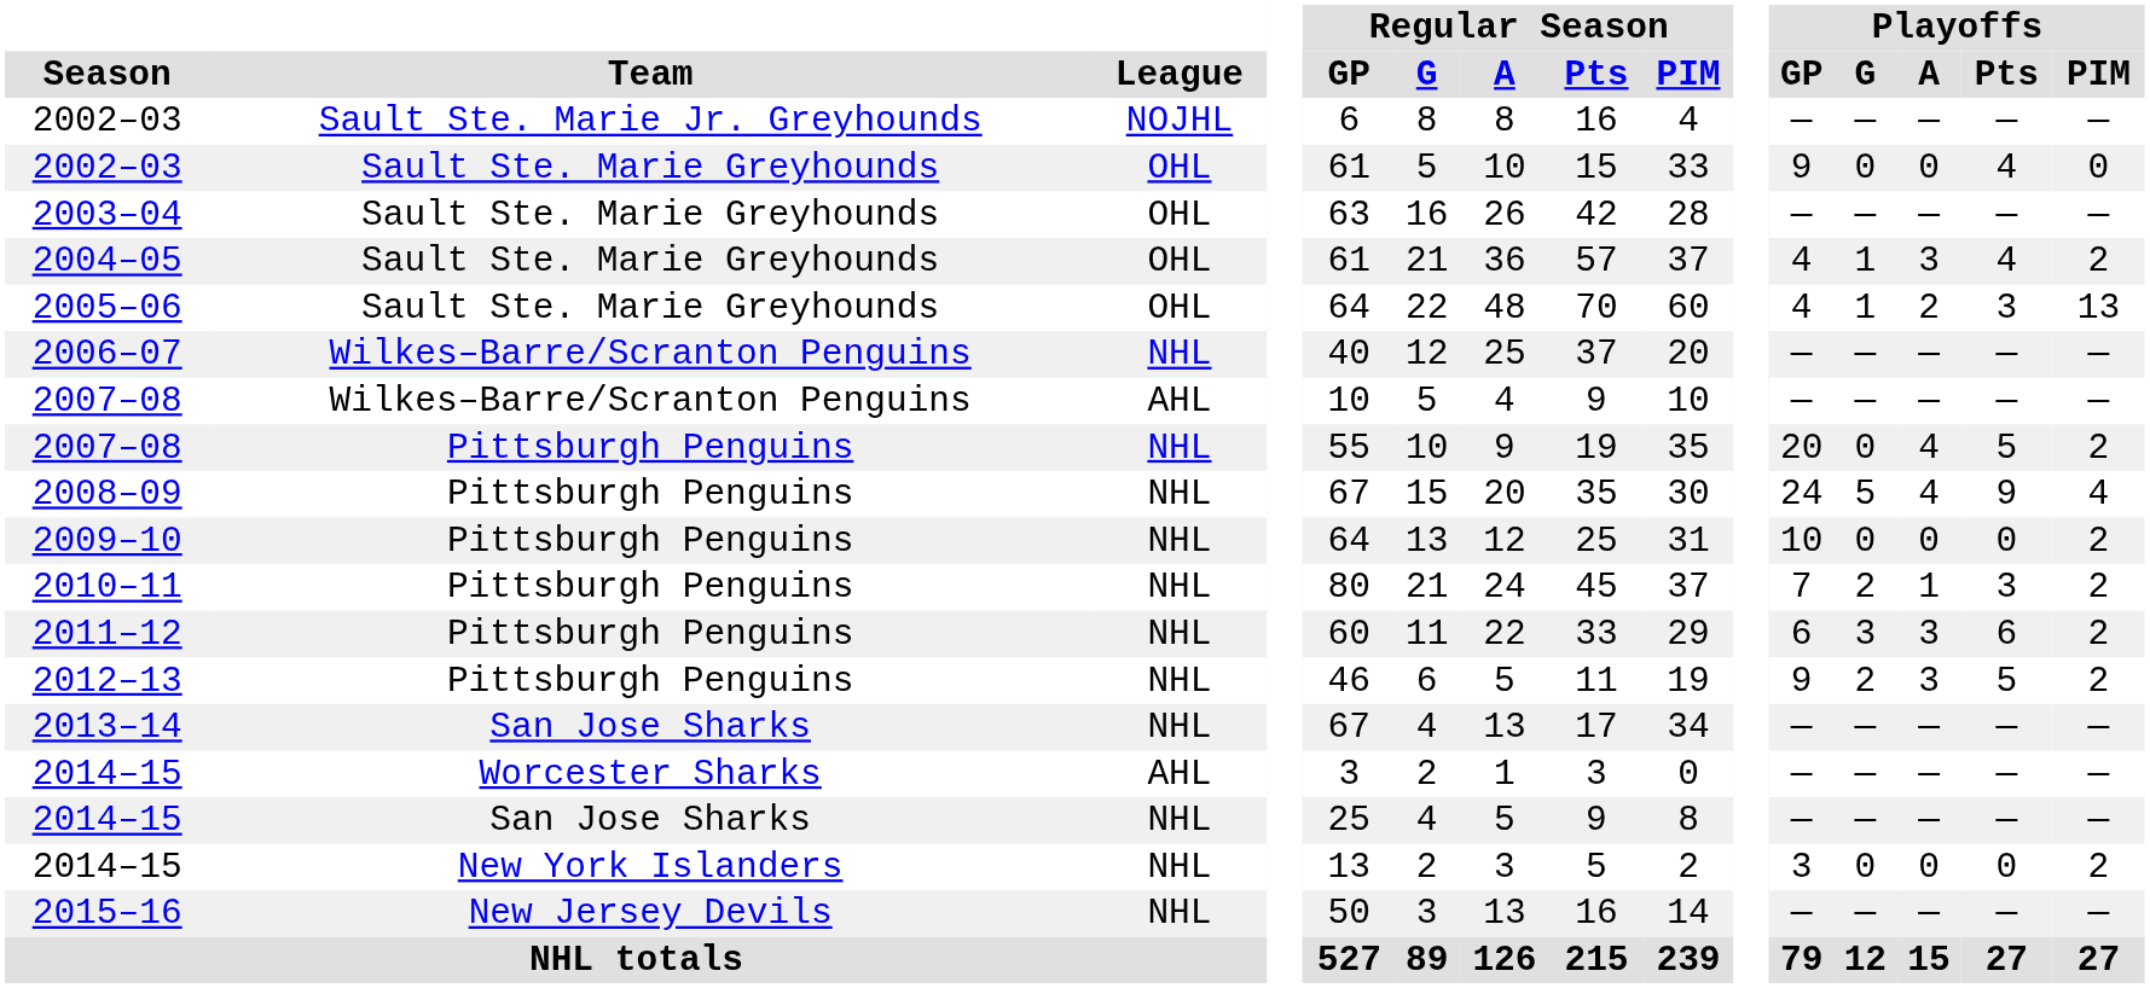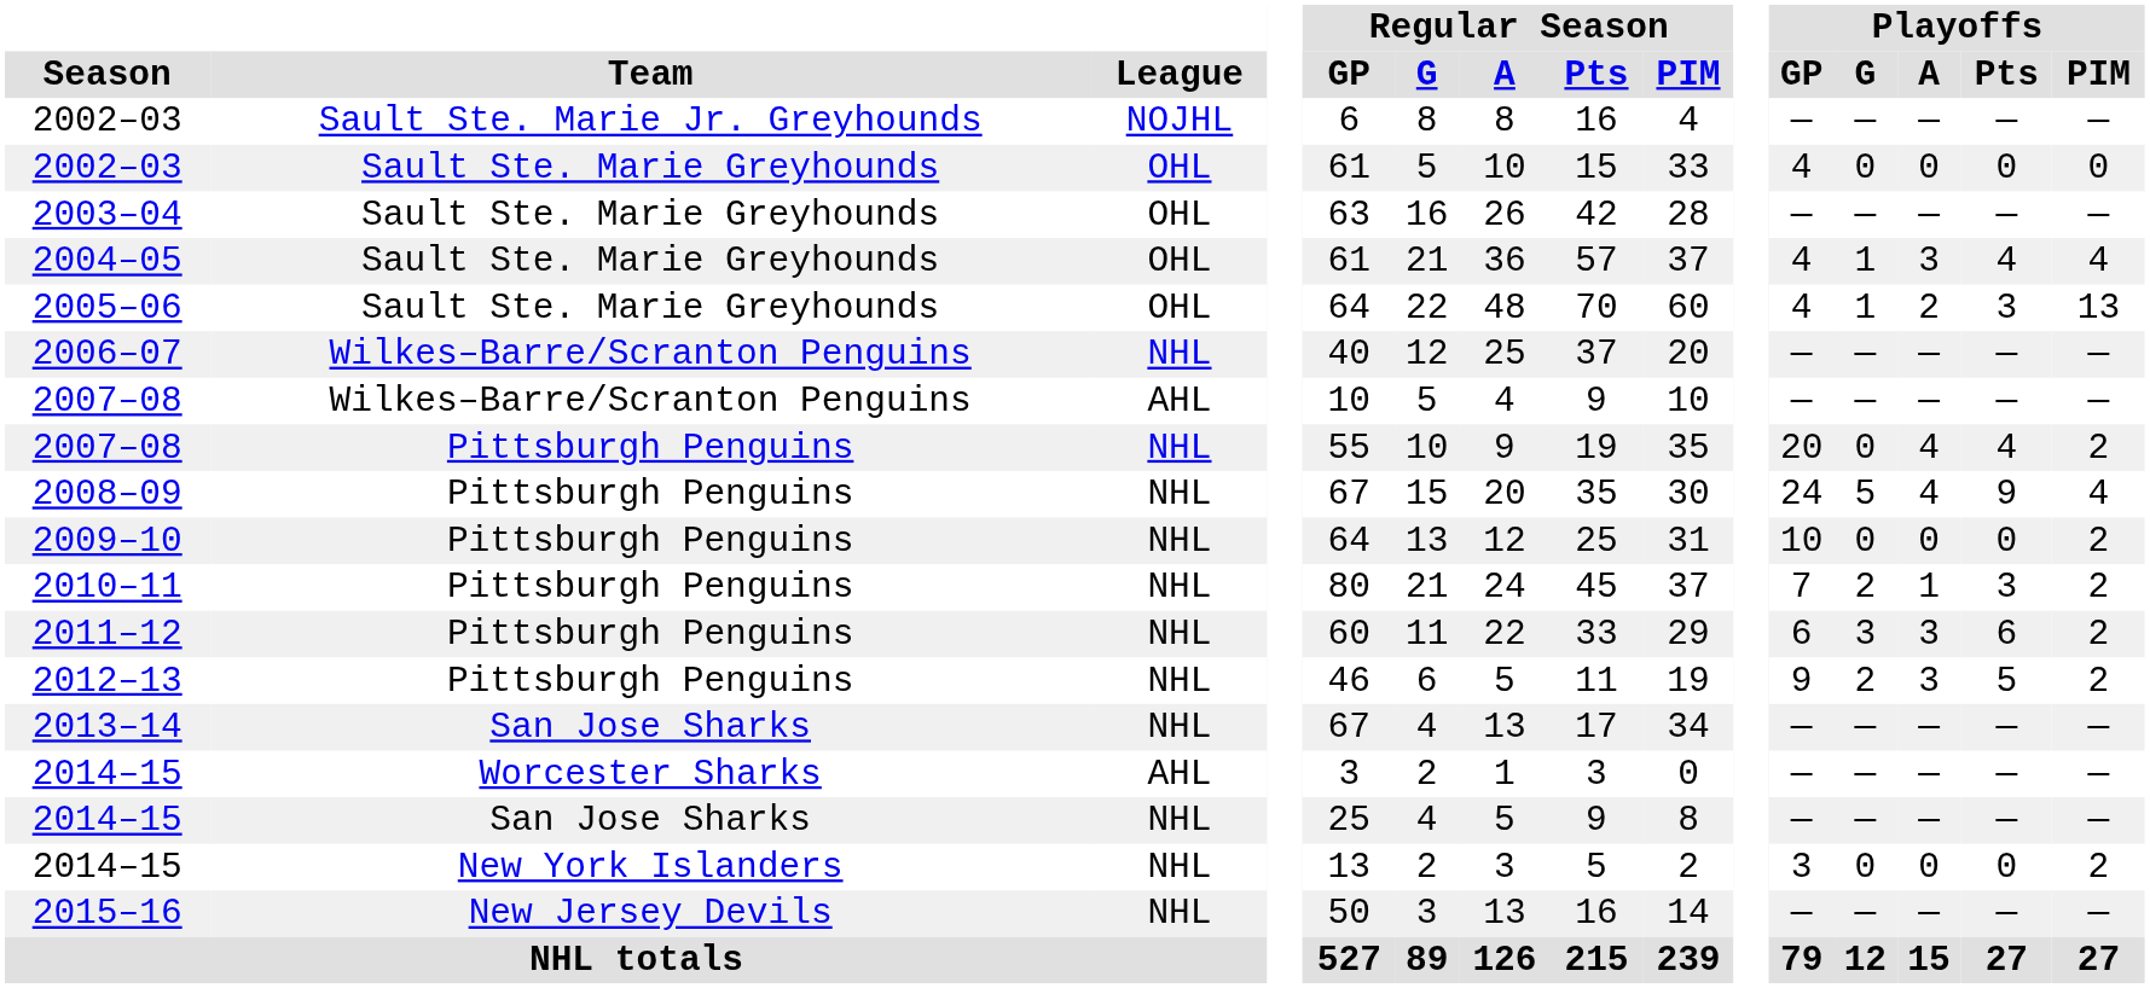 <table border="0" cellpadding="1" cellspacing="0" style="text-align:center; width:60em">
 <tr bgcolor="#e0e0e0">
 <th colspan="3"  bgcolor="#ffffff"> </th>
 <th rowspan="99" bgcolor="#ffffff"> </th>
 <th colspan="5">Regular Season</th>
 <th rowspan="99" bgcolor="#ffffff"> </th>
 <th colspan="5">Playoffs</th>
 </tr>
 <tr bgcolor="#e0e0e0">
 <th>Season</th>
 <th>Team</th>
 <th>League</th>
 <th>GP</th>
 <th><a href='#'>G</a></th>
 <th><a href='#'>A</a></th>
 <th><a href='#'>Pts</a></th>
 <th><a href='#'>PIM</a></th>
 <th>GP</th>
 <th>G</th>
 <th>A</th>
 <th>Pts</th>
 <th>PIM</th>
 </tr>
 <tr>
 <td>2002–03</td>
 <td><a href='#'>Sault Ste. Marie Jr. Greyhounds</a></td>
 <td><a href='#'>NOJHL</a></td>
 <td>6</td>
 <td>8</td>
 <td>8</td>
 <td>16</td>
 <td>4</td>
 <td>—</td>
 <td>—</td>
 <td>—</td>
 <td>—</td>
 <td>—</td>
 </tr>
 <tr bgcolor="#f0f0f0">
 <td><a href='#'>2002–03</a></td>
 <td><a href='#'>Sault Ste. Marie Greyhounds</a></td>
 <td><a href='#'>OHL</a></td>
 <td>61</td>
 <td>5</td>
 <td>10</td>
 <td>15</td>
 <td>33</td>
-<td>9</td>
+<td>4</td>
 <td>0</td>
 <td>0</td>
-<td>4</td>
+<td>0</td>
 <td>0</td>
 </tr>
 <tr>
 <td><a href='#'>2003–04</a></td>
 <td>Sault Ste. Marie Greyhounds</td>
 <td>OHL</td>
 <td>63</td>
 <td>16</td>
 <td>26</td>
 <td>42</td>
 <td>28</td>
 <td>—</td>
 <td>—</td>
 <td>—</td>
 <td>—</td>
 <td>—</td>
 </tr>
 <tr bgcolor="#f0f0f0">
 <td><a href='#'>2004–05</a></td>
 <td>Sault Ste. Marie Greyhounds</td>
 <td>OHL</td>
 <td>61</td>
 <td>21</td>
 <td>36</td>
 <td>57</td>
 <td>37</td>
 <td>4</td>
 <td>1</td>
 <td>3</td>
 <td>4</td>
-<td>2</td>
+<td>4</td>
 </tr>
 <tr>
 <td><a href='#'>2005–06</a></td>
 <td>Sault Ste. Marie Greyhounds</td>
 <td>OHL</td>
 <td>64</td>
 <td>22</td>
 <td>48</td>
 <td>70</td>
 <td>60</td>
 <td>4</td>
 <td>1</td>
 <td>2</td>
 <td>3</td>
 <td>13</td>
 </tr>
 <tr bgcolor="#f0f0f0">
 <td><a href='#'>2006–07</a></td>
 <td><a href='#'>Wilkes–Barre/Scranton Penguins</a></td>
 <td><a href='#'>NHL</a></td>
 <td>40</td>
 <td>12</td>
 <td>25</td>
 <td>37</td>
 <td>20</td>
 <td>—</td>
 <td>—</td>
 <td>—</td>
 <td>—</td>
 <td>—</td>
 </tr>
 <tr>
 <td><a href='#'>2007–08</a></td>
 <td>Wilkes–Barre/Scranton Penguins</td>
 <td>AHL</td>
 <td>10</td>
 <td>5</td>
 <td>4</td>
 <td>9</td>
 <td>10</td>
 <td>—</td>
 <td>—</td>
 <td>—</td>
 <td>—</td>
 <td>—</td>
 </tr>
 <tr bgcolor="#f0f0f0">
 <td><a href='#'>2007–08</a></td>
 <td><a href='#'>Pittsburgh Penguins</a></td>
 <td><a href='#'>NHL</a></td>
 <td>55</td>
 <td>10</td>
 <td>9</td>
 <td>19</td>
 <td>35</td>
 <td>20</td>
 <td>0</td>
 <td>4</td>
-<td>5</td>
+<td>4</td>
 <td>2</td>
 </tr>
 <tr>
 <td><a href='#'>2008–09</a></td>
 <td>Pittsburgh Penguins</td>
 <td>NHL</td>
 <td>67</td>
 <td>15</td>
 <td>20</td>
 <td>35</td>
 <td>30</td>
 <td>24</td>
 <td>5</td>
 <td>4</td>
 <td>9</td>
 <td>4</td>
 </tr>
 <tr bgcolor="#f0f0f0">
 <td><a href='#'>2009–10</a></td>
 <td>Pittsburgh Penguins</td>
 <td>NHL</td>
 <td>64</td>
 <td>13</td>
 <td>12</td>
 <td>25</td>
 <td>31</td>
 <td>10</td>
 <td>0</td>
 <td>0</td>
 <td>0</td>
 <td>2</td>
 </tr>
 <tr>
 <td><a href='#'>2010–11</a></td>
 <td>Pittsburgh Penguins</td>
 <td>NHL</td>
 <td>80</td>
 <td>21</td>
 <td>24</td>
 <td>45</td>
 <td>37</td>
 <td>7</td>
 <td>2</td>
 <td>1</td>
 <td>3</td>
 <td>2</td>
 </tr>
 <tr bgcolor="#f0f0f0">
 <td><a href='#'>2011–12</a></td>
 <td>Pittsburgh Penguins</td>
 <td>NHL</td>
 <td>60</td>
 <td>11</td>
 <td>22</td>
 <td>33</td>
 <td>29</td>
 <td>6</td>
 <td>3</td>
 <td>3</td>
 <td>6</td>
 <td>2</td>
 </tr>
 <tr>
 <td><a href='#'>2012–13</a></td>
 <td>Pittsburgh Penguins</td>
 <td>NHL</td>
 <td>46</td>
 <td>6</td>
 <td>5</td>
 <td>11</td>
 <td>19</td>
 <td>9</td>
 <td>2</td>
 <td>3</td>
 <td>5</td>
 <td>2</td>
 </tr>
 <tr bgcolor="#f0f0f0">
 <td><a href='#'>2013–14</a></td>
 <td><a href='#'>San Jose Sharks</a></td>
 <td>NHL</td>
 <td>67</td>
 <td>4</td>
 <td>13</td>
 <td>17</td>
 <td>34</td>
 <td>—</td>
 <td>—</td>
 <td>—</td>
 <td>—</td>
 <td>—</td>
 </tr>
 <tr>
 <td><a href='#'>2014–15</a></td>
 <td><a href='#'>Worcester Sharks</a></td>
 <td>AHL</td>
 <td>3</td>
 <td>2</td>
 <td>1</td>
 <td>3</td>
 <td>0</td>
 <td>—</td>
 <td>—</td>
 <td>—</td>
 <td>—</td>
 <td>—</td>
 </tr>
 <tr bgcolor="#f0f0f0">
 <td><a href='#'>2014–15</a></td>
 <td>San Jose Sharks</td>
 <td>NHL</td>
 <td>25</td>
 <td>4</td>
 <td>5</td>
 <td>9</td>
 <td>8</td>
 <td>—</td>
 <td>—</td>
 <td>—</td>
 <td>—</td>
 <td>—</td>
 </tr>
 <tr>
 <td>2014–15</td>
 <td><a href='#'>New York Islanders</a></td>
 <td>NHL</td>
 <td>13</td>
 <td>2</td>
 <td>3</td>
 <td>5</td>
 <td>2</td>
 <td>3</td>
 <td>0</td>
 <td>0</td>
 <td>0</td>
 <td>2</td>
 </tr>
 <tr bgcolor="#f0f0f0">
 <td><a href='#'>2015–16</a></td>
 <td><a href='#'>New Jersey Devils</a></td>
 <td>NHL</td>
 <td>50</td>
 <td>3</td>
 <td>13</td>
 <td>16</td>
 <td>14</td>
 <td>—</td>
 <td>—</td>
 <td>—</td>
 <td>—</td>
 <td>—</td>
 </tr>
 <tr>
 </tr>
 <tr bgcolor="#e0e0e0">
 <th colspan="3">NHL totals</th>
 <th>527</th>
 <th>89</th>
 <th>126</th>
 <th>215</th>
 <th>239</th>
 <th>79</th>
 <th>12</th>
 <th>15</th>
 <th>27</th>
 <th>27</th>
 </tr>
 </table>
